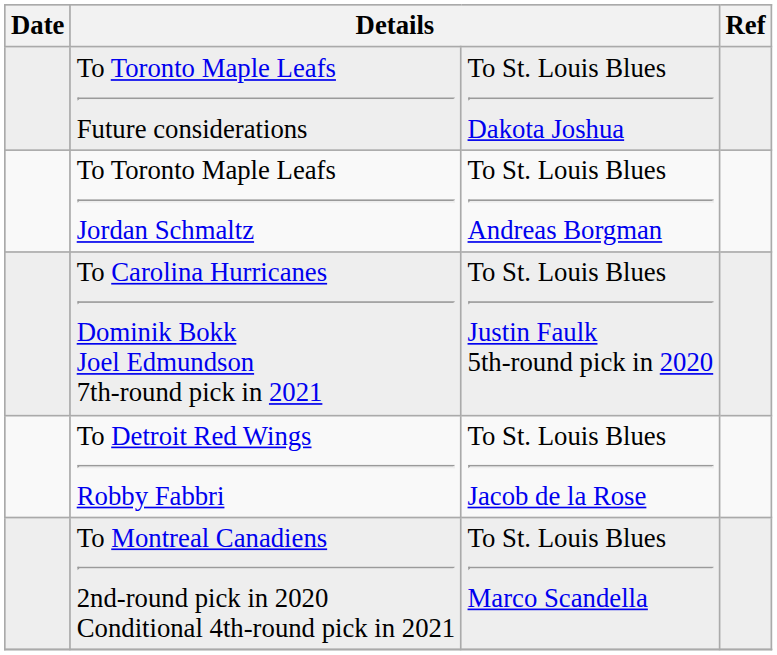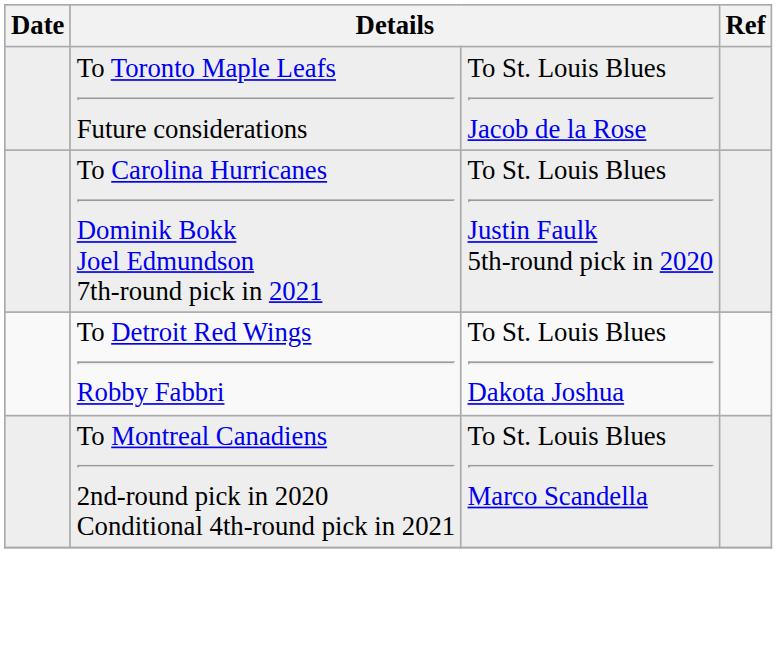 <table class="wikitable">
 <tr>
 <th>Date</th>
 <th colspan="2">Details</th>
 <th>Ref</th>
 </tr>
 <tr style="background:#eee;">
 <td></td>
 <td valign="top">To <a href='#'>Toronto Maple Leafs</a><hr>Future considerations</td>
-<td valign="top">To St. Louis Blues<hr><a href='#'>Dakota Joshua</a></td>
-<td></td>
-</tr>
-<tr>
-<td></td>
-<td valign="top">To Toronto Maple Leafs<hr><a href='#'>Jordan Schmaltz</a></td>
-<td valign="top">To St. Louis Blues<hr><a href='#'>Andreas Borgman</a></td>
+<td valign="top">To St. Louis Blues<hr><a href='#'>Jacob de la Rose</a></td>
 <td></td>
 </tr>
 <tr style="background:#eee;">
 <td></td>
 <td valign="top">To <a href='#'>Carolina Hurricanes</a><hr><a href='#'>Dominik Bokk</a><br><a href='#'>Joel Edmundson</a><br>7th-round pick in <a href='#'>2021</a></td>
 <td valign="top">To St. Louis Blues<hr><a href='#'>Justin Faulk</a><br>5th-round pick in <a href='#'>2020</a></td>
 <td></td>
 </tr>
 <tr>
 <td></td>
 <td valign="top">To <a href='#'>Detroit Red Wings</a><hr><a href='#'>Robby Fabbri</a></td>
-<td valign="top">To St. Louis Blues<hr><a href='#'>Jacob de la Rose</a></td>
+<td valign="top">To St. Louis Blues<hr><a href='#'>Dakota Joshua</a></td>
 <td></td>
 </tr>
 <tr style="background:#eee;">
 <td></td>
 <td valign="top">To <a href='#'>Montreal Canadiens</a><hr>2nd-round pick in 2020<br>Conditional 4th-round pick in 2021</td>
 <td valign="top">To St. Louis Blues<hr><a href='#'>Marco Scandella</a></td>
 <td></td>
 </tr>
 <tr>
 </tr>
 </table>
